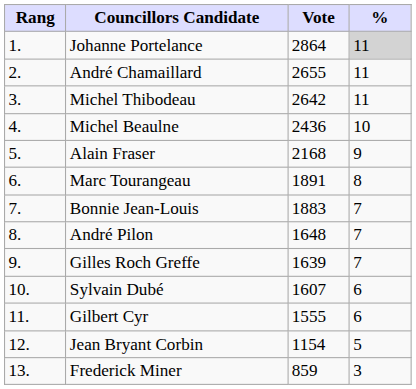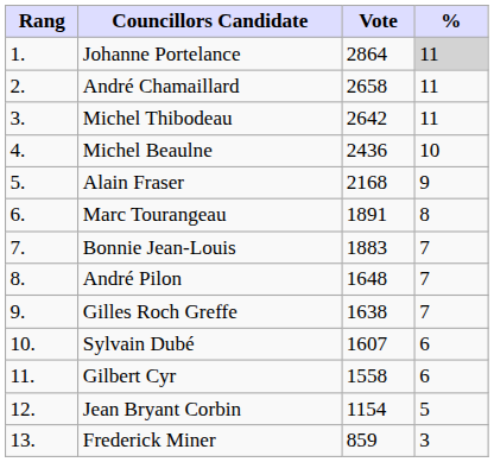 <table class="wikitable">
 <tr>
 <th style="background:#ddf; width:50px;">Rang</th>
 <th style="background:#ddf; width:200px;">Councillors Candidate</th>
 <th style="background:#ddf; width:50px;">Vote</th>
 <th style="background:#ddf; width:50px;">%</th>
 </tr>
 <tr>
 <td>1.</td>
 <td>Johanne Portelance</td>
 <td>2864</td>
 <td style="background: lightgrey;">11</td>
 </tr>
 <tr>
 <td>2.</td>
 <td>André Chamaillard</td>
-<td>2655</td>
+<td>2658</td>
 <td>11</td>
 </tr>
 <tr>
 <td>3.</td>
 <td>Michel Thibodeau</td>
 <td>2642</td>
 <td>11</td>
 </tr>
 <tr>
 <td>4.</td>
 <td>Michel Beaulne</td>
 <td>2436</td>
 <td>10</td>
 </tr>
 <tr>
 <td>5.</td>
 <td>Alain Fraser</td>
 <td>2168</td>
 <td>9</td>
 </tr>
 <tr>
 <td>6.</td>
 <td>Marc Tourangeau</td>
 <td>1891</td>
 <td>8</td>
 </tr>
 <tr>
 <td>7.</td>
 <td>Bonnie Jean-Louis</td>
 <td>1883</td>
 <td>7</td>
 </tr>
 <tr>
 <td>8.</td>
 <td>André Pilon</td>
 <td>1648</td>
 <td>7</td>
 </tr>
 <tr>
 <td>9.</td>
 <td>Gilles Roch Greffe</td>
-<td>1639</td>
+<td>1638</td>
 <td>7</td>
 </tr>
 <tr>
 <td>10.</td>
 <td>Sylvain Dubé</td>
 <td>1607</td>
 <td>6</td>
 </tr>
 <tr>
 <td>11.</td>
 <td>Gilbert Cyr</td>
-<td>1555</td>
+<td>1558</td>
 <td>6</td>
 </tr>
 <tr>
 <td>12.</td>
 <td>Jean Bryant Corbin</td>
 <td>1154</td>
 <td>5</td>
 </tr>
 <tr>
 <td>13.</td>
 <td>Frederick Miner</td>
 <td>859</td>
 <td>3</td>
 </tr>
 </table>
